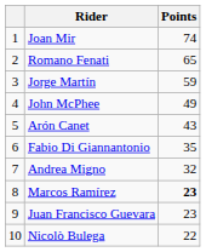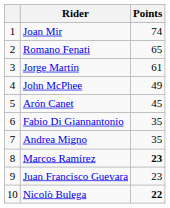 <table class="wikitable" style="font-size: 95%;">
 <tr>
 <th></th>
 <th>Rider</th>
 <th>Points</th>
 </tr>
 <tr>
 <td align=center>1</td>
 <td> <a href='#'>Joan Mir</a></td>
 <td align=right>74</td>
 </tr>
 <tr>
 <td align=center>2</td>
 <td> <a href='#'>Romano Fenati</a></td>
 <td align=right>65</td>
 </tr>
 <tr>
 <td align=center>3</td>
 <td> <a href='#'>Jorge Martín</a></td>
-<td align=right>59</td>
+<td align=right>61</td>
 </tr>
 <tr>
 <td align=center>4</td>
 <td> <a href='#'>John McPhee</a></td>
 <td align=right>49</td>
 </tr>
 <tr>
 <td align=center>5</td>
 <td> <a href='#'>Arón Canet</a></td>
-<td align=right>43</td>
+<td align=right>45</td>
 </tr>
 <tr>
 <td align=center>6</td>
 <td> <a href='#'>Fabio Di Giannantonio</a></td>
 <td align=right>35</td>
 </tr>
 <tr>
 <td align=center>7</td>
 <td> <a href='#'>Andrea Migno</a></td>
-<td align=right>32</td>
+<td align=right>35</td>
 </tr>
 <tr>
 <td align=center>8</td>
 <td> <a href='#'>Marcos Ramírez</a></td>
 <td align=right><strong>23</strong></td>
 </tr>
 <tr>
 <td align=center>9</td>
 <td> <a href='#'>Juan Francisco Guevara</a></td>
 <td align=right>23</td>
 </tr>
 <tr>
 <td align=center>10</td>
 <td> <a href='#'>Nicolò Bulega</a></td>
-<td align=right>22</td>
+<td align=right><strong>22</strong></td>
 </tr>
 </table>
